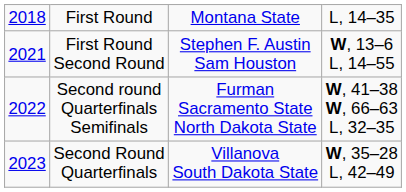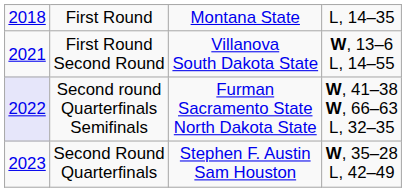 <table class="wikitable" style="text-align:center">
 <tr align="center">
 <td><a href='#'>2018</a></td>
 <td>First Round</td>
 <td><a href='#'>Montana State</a></td>
 <td>L, 14–35</td>
 </tr>
 <tr align="center">
 <td><a href='#'>2021</a></td>
 <td>First Round<br>Second Round</td>
-<td><a href='#'>Stephen F. Austin</a><br><a href='#'>Sam Houston</a></td>
+<td><a href='#'>Villanova</a><br><a href='#'>South Dakota State</a></td>
 <td><strong>W</strong>, 13–6<br>L, 14–55</td>
 </tr>
 <tr align="center">
-<td><a href='#'>2022</a></td>
+<td style="background: lavender;"><a href='#'>2022</a></td>
 <td>Second round<br>Quarterfinals<br>Semifinals</td>
 <td><a href='#'>Furman</a><br><a href='#'>Sacramento State</a><br><a href='#'>North Dakota State</a></td>
 <td><strong>W</strong>, 41–38<br><strong>W</strong>, 66–63 <br>L, 32–35</td>
 </tr>
 <tr align="center">
 <td><a href='#'>2023</a></td>
 <td>Second Round<br>Quarterfinals</td>
-<td><a href='#'>Villanova</a><br><a href='#'>South Dakota State</a></td>
+<td><a href='#'>Stephen F. Austin</a><br><a href='#'>Sam Houston</a></td>
 <td><strong>W</strong>, 35–28  <br>L, 42–49</td>
 </tr>
 </table>
